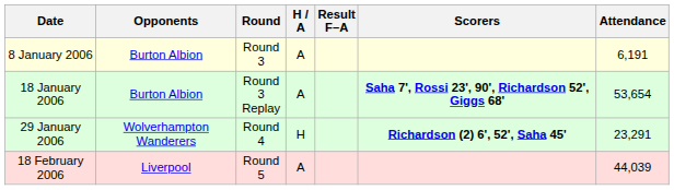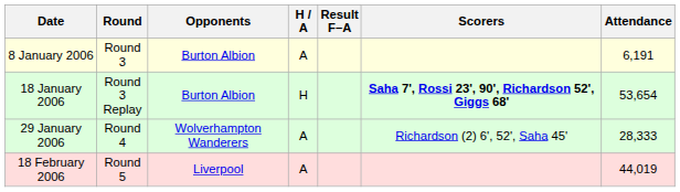 <table class="wikitable" style="text-align:center">
 <tr>
 <th>Date</th>
+<th>Round</th>
 <th>Opponents</th>
-<th>Round</th>
 <th>H / A</th>
 <th>Result<br>F–A</th>
 <th>Scorers</th>
 <th>Attendance</th>
 </tr>
 <tr bgcolor="#ffffdd">
 <td>8 January 2006</td>
+<td>Round 3</td>
 <td><a href='#'>Burton Albion</a></td>
-<td>Round 3</td>
 <td>A</td>
 <td></td>
 <td></td>
 <td>6,191</td>
 </tr>
 <tr bgcolor="#ddffdd">
 <td>18 January 2006</td>
+<td>Round 3<br>Replay</td>
 <td><a href='#'>Burton Albion</a></td>
-<td>Round 3<br>Replay</td>
-<td>A</td>
+<td>H</td>
 <td></td>
 <td><strong><a href='#'>Saha</a> 7', <a href='#'>Rossi</a> 23', 90', <a href='#'>Richardson</a> 52', <a href='#'>Giggs</a> 68'</strong></td>
 <td>53,654</td>
 </tr>
 <tr bgcolor="#ddffdd">
 <td>29 January 2006</td>
+<td>Round 4</td>
 <td><a href='#'>Wolverhampton Wanderers</a></td>
-<td>Round 4</td>
-<td>H</td>
+<td>A</td>
 <td></td>
-<td><strong><a href='#'>Richardson</a> (2) 6', 52', <a href='#'>Saha</a> 45'</strong></td>
-<td>23,291</td>
+<td><a href='#'>Richardson</a> (2) 6', 52', <a href='#'>Saha</a> 45'</td>
+<td>28,333</td>
 </tr>
 <tr bgcolor="#ffdddd">
 <td>18 February 2006</td>
+<td>Round 5</td>
 <td><a href='#'>Liverpool</a></td>
-<td>Round 5</td>
 <td>A</td>
 <td></td>
 <td></td>
-<td>44,039</td>
+<td>44,019</td>
 </tr>
 </table>
